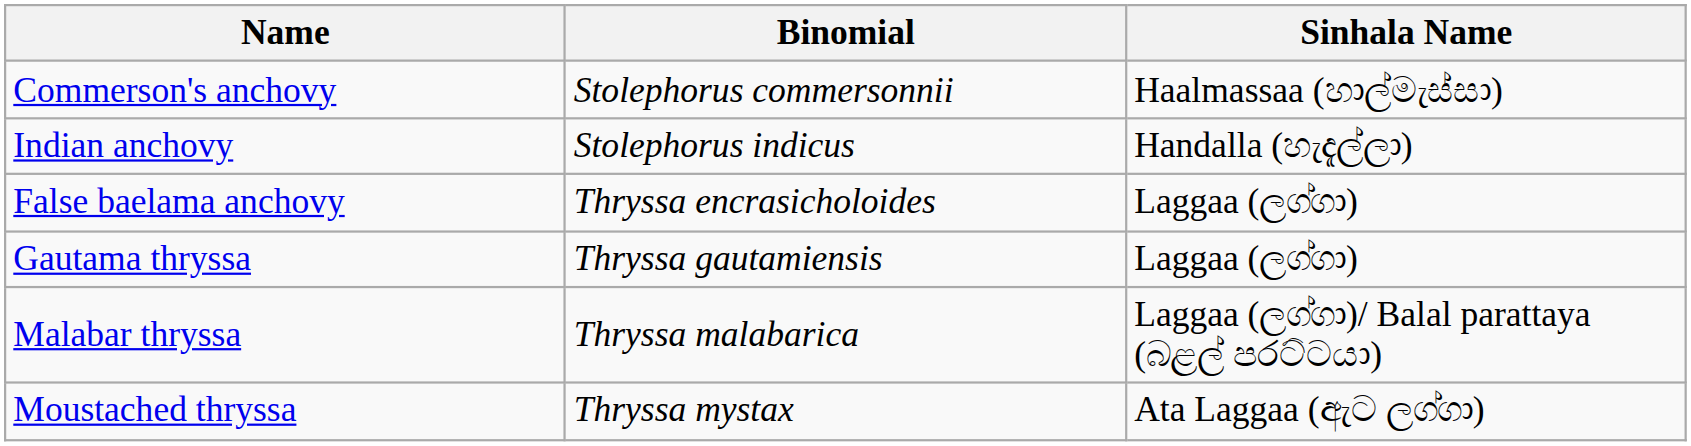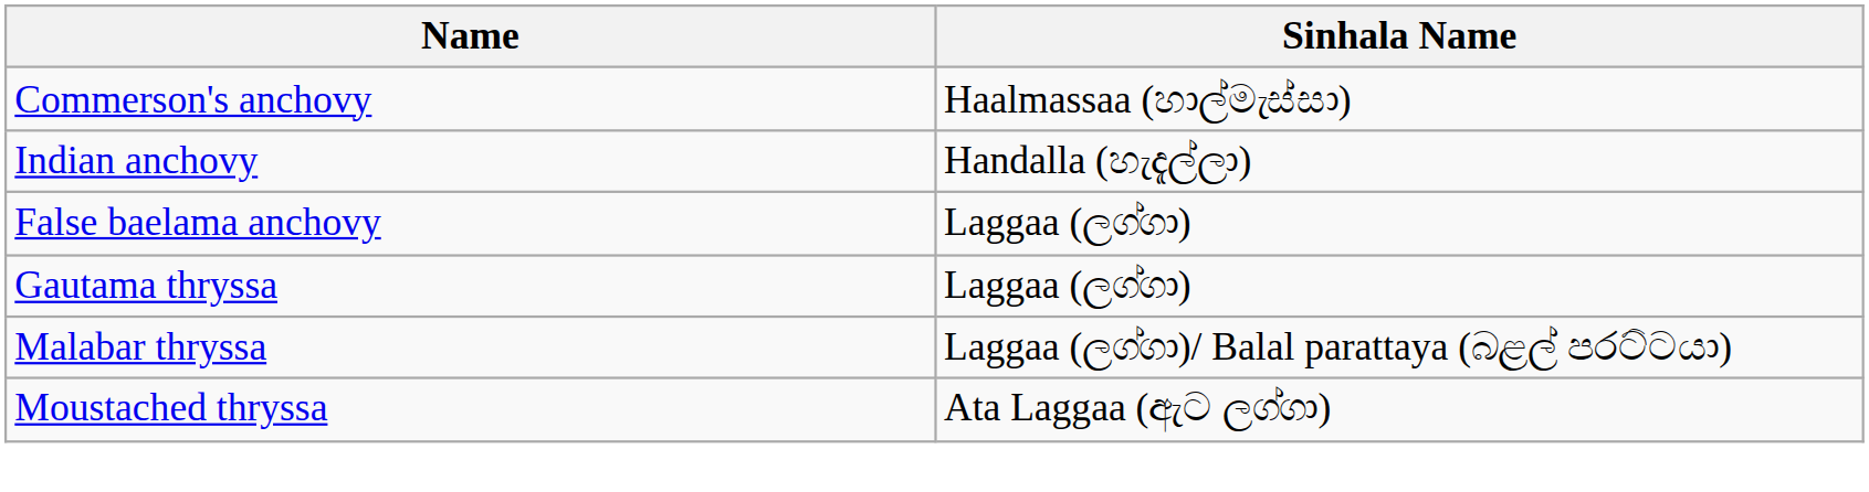 <table width=60% class="wikitable">
 <tr>
 <th width=20%>Name</th>
-<th width=20%>Binomial</th>
 <th width=20%>Sinhala Name</th>
 </tr>
 <tr>
 <td><a href='#'>Commerson's anchovy</a></td>
-<td><em>Stolephorus commersonnii</em></td>
 <td>Haalmassaa (හාල්මැස්සා)</td>
 </tr>
 <tr>
 <td><a href='#'>Indian anchovy</a><br></td>
-<td><em>Stolephorus indicus</em></td>
 <td>Handalla (හැදැල්ලා)</td>
 </tr>
 <tr>
 <td><a href='#'>False baelama anchovy</a></td>
-<td><em>Thryssa encrasicholoides</em></td>
 <td>Laggaa (ලග්ගා)</td>
 </tr>
 <tr>
 <td><a href='#'>Gautama thryssa</a></td>
-<td><em>Thryssa gautamiensis</em></td>
 <td>Laggaa (ලග්ගා)</td>
 </tr>
 <tr>
 <td><a href='#'>Malabar thryssa</a></td>
-<td><em>Thryssa malabarica</em></td>
 <td>Laggaa (ලග්ගා)/ Balal parattaya (බළල් පරට්ටයා)</td>
 </tr>
 <tr>
 <td><a href='#'>Moustached thryssa</a><br></td>
-<td><em>Thryssa mystax</em></td>
 <td>Ata Laggaa (ඇට ලග්ගා)</td>
 </tr>
 </table>
